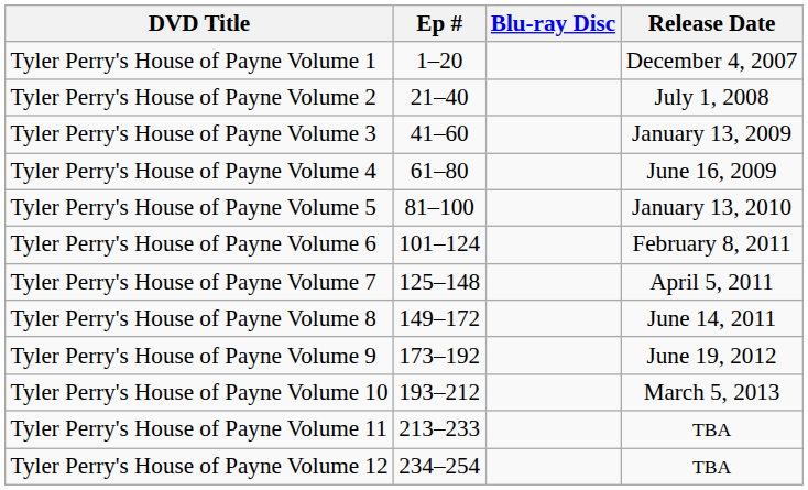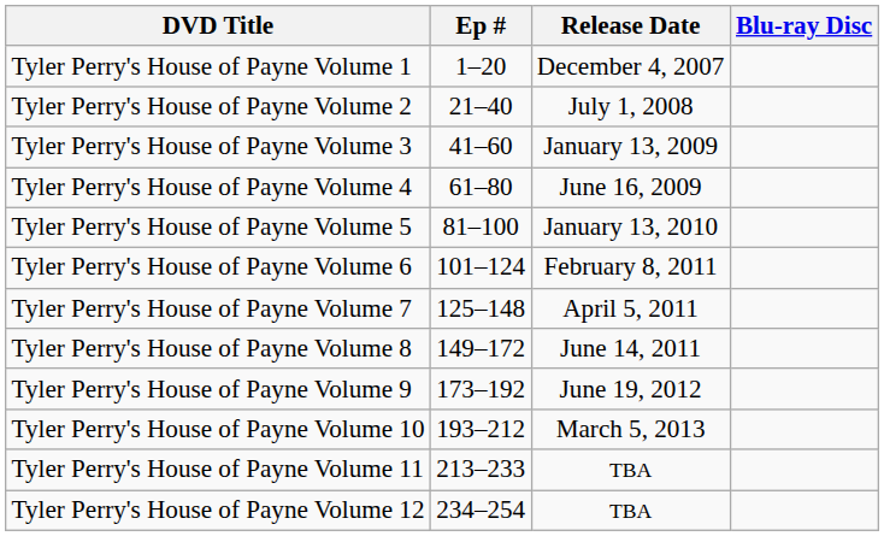 <table class="wikitable">
 <tr>
 <th>DVD Title</th>
 <th>Ep #</th>
+<th>Release Date</th>
 <th><a href='#'>Blu-ray Disc</a></th>
-<th>Release Date</th>
 </tr>
 <tr>
 <td>Tyler Perry's House of Payne Volume 1</td>
 <td style="text-align:center;">1–20</td>
+<td style="text-align:center;">December 4, 2007</td>
 <td></td>
-<td style="text-align:center;">December 4, 2007</td>
 </tr>
 <tr>
 <td>Tyler Perry's House of Payne Volume 2</td>
 <td style="text-align:center;">21–40</td>
+<td style="text-align:center;">July 1, 2008</td>
 <td></td>
-<td style="text-align:center;">July 1, 2008</td>
 </tr>
 <tr>
 <td>Tyler Perry's House of Payne Volume 3</td>
 <td style="text-align:center;">41–60</td>
+<td style="text-align:center;">January 13, 2009</td>
 <td></td>
-<td style="text-align:center;">January 13, 2009</td>
 </tr>
 <tr>
 <td>Tyler Perry's House of Payne Volume 4</td>
 <td style="text-align:center;">61–80</td>
+<td style="text-align:center;">June 16, 2009</td>
 <td></td>
-<td style="text-align:center;">June 16, 2009</td>
 </tr>
 <tr>
 <td>Tyler Perry's House of Payne Volume 5</td>
 <td style="text-align:center;">81–100</td>
+<td style="text-align:center;">January 13, 2010</td>
 <td></td>
-<td style="text-align:center;">January 13, 2010</td>
 </tr>
 <tr>
 <td>Tyler Perry's House of Payne Volume 6</td>
 <td style="text-align:center;">101–124</td>
+<td style="text-align:center;">February 8, 2011</td>
 <td></td>
-<td style="text-align:center;">February 8, 2011</td>
 </tr>
 <tr>
 <td>Tyler Perry's House of Payne Volume 7</td>
 <td style="text-align:center;">125–148</td>
+<td style="text-align:center;">April 5, 2011</td>
 <td></td>
-<td style="text-align:center;">April 5, 2011</td>
 </tr>
 <tr>
 <td>Tyler Perry's House of Payne Volume 8</td>
 <td style="text-align:center;">149–172</td>
+<td style="text-align:center;">June 14, 2011</td>
 <td></td>
-<td style="text-align:center;">June 14, 2011</td>
 </tr>
 <tr>
 <td>Tyler Perry's House of Payne Volume 9</td>
 <td style="text-align:center;">173–192</td>
+<td style="text-align:center;">June 19, 2012</td>
 <td></td>
-<td style="text-align:center;">June 19, 2012</td>
 </tr>
 <tr>
 <td>Tyler Perry's House of Payne Volume 10</td>
 <td style="text-align:center;">193–212</td>
+<td style="text-align:center;">March 5, 2013</td>
 <td></td>
-<td style="text-align:center;">March 5, 2013</td>
 </tr>
 <tr>
 <td>Tyler Perry's House of Payne Volume 11</td>
 <td style="text-align:center;">213–233</td>
+<td style="text-align:center;"><small>TBA</small></td>
 <td></td>
-<td style="text-align:center;"><small>TBA</small></td>
 </tr>
 <tr>
 <td>Tyler Perry's House of Payne Volume 12</td>
 <td style="text-align:center;">234–254</td>
+<td style="text-align:center;"><small>TBA</small></td>
 <td></td>
-<td style="text-align:center;"><small>TBA</small></td>
 </tr>
 </table>
